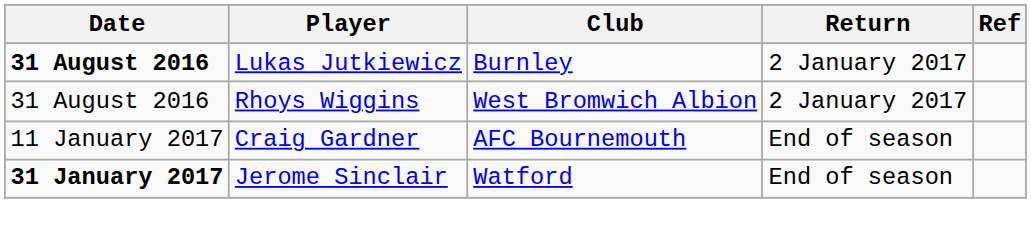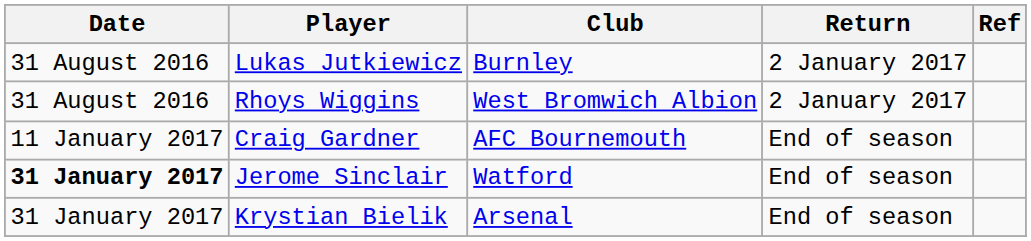 <table class="wikitable" style=text-align:left>
 <tr>
 <th>Date</th>
 <th>Player</th>
 <th>Club</th>
 <th>Return</th>
 <th>Ref</th>
 </tr>
 <tr>
-<td><strong>31 August 2016</strong></td>
+<td>31 August 2016</td>
 <td><a href='#'>Lukas Jutkiewicz</a></td>
 <td><a href='#'>Burnley</a></td>
 <td>2 January 2017</td>
 <td style="text-align: center"></td>
 </tr>
 <tr>
 <td>31 August 2016</td>
 <td><a href='#'>Rhoys Wiggins</a></td>
 <td><a href='#'>West Bromwich Albion</a></td>
 <td>2 January 2017</td>
 <td style="text-align: center"></td>
 </tr>
 <tr>
 <td>11 January 2017</td>
 <td><a href='#'>Craig Gardner</a></td>
 <td><a href='#'>AFC Bournemouth</a></td>
 <td>End of season</td>
 <td style="text-align: center"></td>
 </tr>
 <tr>
 <td><strong>31 January 2017</strong></td>
 <td><a href='#'>Jerome Sinclair</a></td>
 <td><a href='#'>Watford</a></td>
 <td>End of season</td>
 <td style="text-align: center"></td>
 </tr>
+<tr>
+<td>31 January 2017</td>
+<td><a href='#'>Krystian Bielik</a></td>
+<td><a href='#'>Arsenal</a></td>
+<td>End of season</td>
+<td style="text-align: center"></td>
+</tr>
 </table>
